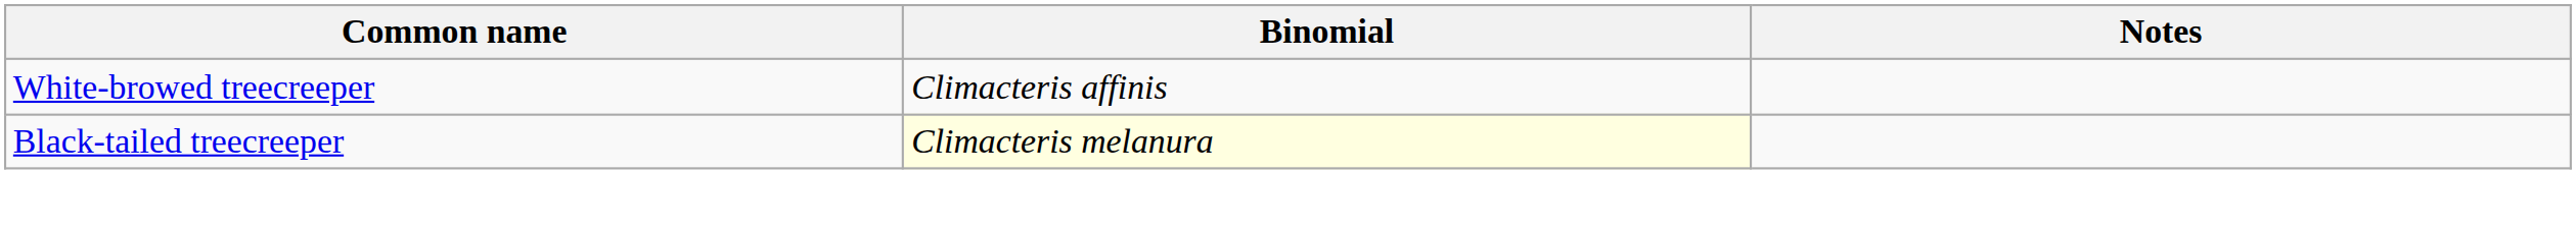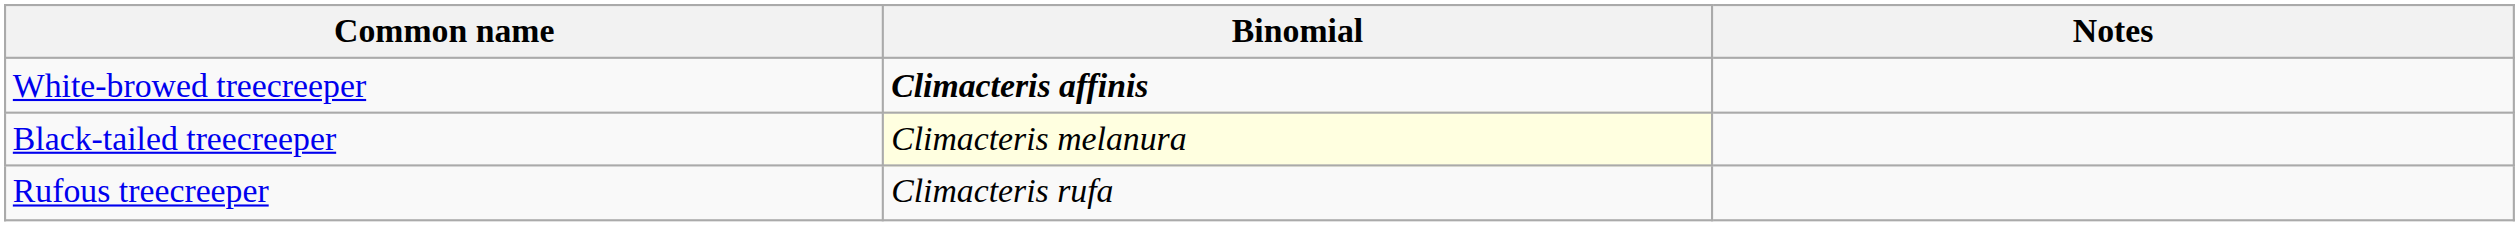 <table style="width:60%;" class="wikitable">
 <tr>
 <th width=35%>Common name</th>
 <th width=33%>Binomial</th>
 <th width=32%>Notes</th>
 </tr>
 <tr>
 <td><a href='#'>White-browed treecreeper</a></td>
-<td><em>Climacteris affinis</em></td>
+<td><strong><em>Climacteris affinis</em></strong></td>
 <td></td>
 </tr>
 <tr>
 <td><a href='#'>Black-tailed treecreeper</a></td>
 <td style="background: lightyellow;"><em>Climacteris melanura</em></td>
 <td></td>
 </tr>
+<tr>
+<td><a href='#'>Rufous treecreeper</a></td>
+<td><em>Climacteris rufa</em></td>
+<td></td>
+</tr>
 </table>
